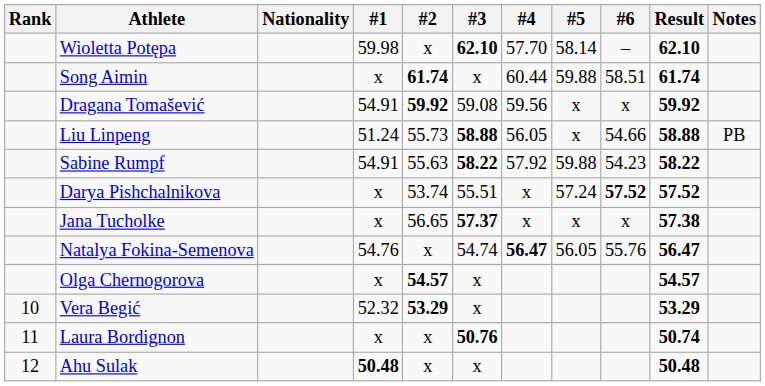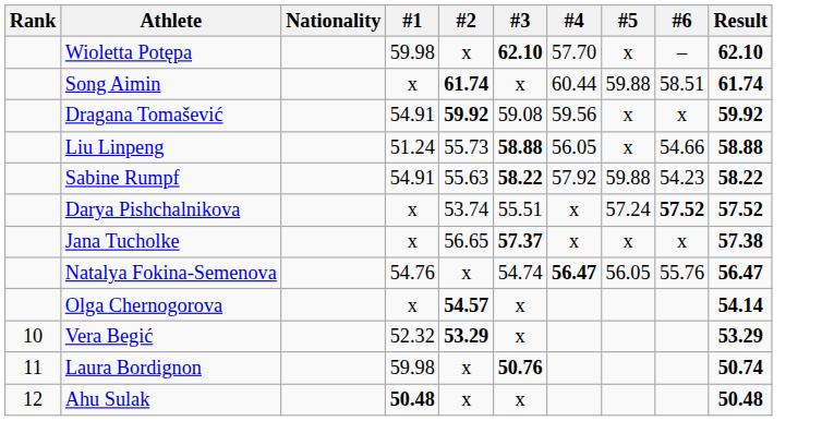 <table class="wikitable sortable" style="text-align:center">
 <tr>
 <th>Rank</th>
 <th>Athlete</th>
 <th>Nationality</th>
 <th>#1</th>
 <th>#2</th>
 <th>#3</th>
 <th>#4</th>
 <th>#5</th>
 <th>#6</th>
 <th>Result</th>
-<th>Notes</th>
 </tr>
 <tr>
 <td></td>
 <td align="left"><a href='#'>Wioletta Potępa</a></td>
 <td align=left></td>
 <td>59.98</td>
 <td>x</td>
 <td><strong>62.10</strong></td>
 <td>57.70</td>
-<td>58.14</td>
+<td>x</td>
 <td>–</td>
 <td><strong>62.10</strong></td>
-<td></td>
 </tr>
 <tr>
 <td></td>
 <td align="left"><a href='#'>Song Aimin</a></td>
 <td align=left></td>
 <td>x</td>
 <td><strong>61.74</strong></td>
 <td>x</td>
 <td>60.44</td>
 <td>59.88</td>
 <td>58.51</td>
 <td><strong>61.74</strong></td>
-<td></td>
 </tr>
 <tr>
 <td></td>
 <td align="left"><a href='#'>Dragana Tomašević</a></td>
 <td align=left></td>
 <td>54.91</td>
 <td><strong>59.92</strong></td>
 <td>59.08</td>
 <td>59.56</td>
 <td>x</td>
 <td>x</td>
 <td><strong>59.92</strong></td>
-<td></td>
 </tr>
 <tr>
 <td></td>
 <td align="left"><a href='#'>Liu Linpeng</a></td>
 <td align=left></td>
 <td>51.24</td>
 <td>55.73</td>
 <td><strong>58.88</strong></td>
 <td>56.05</td>
 <td>x</td>
 <td>54.66</td>
 <td><strong>58.88</strong></td>
-<td>PB</td>
 </tr>
 <tr>
 <td></td>
 <td align="left"><a href='#'>Sabine Rumpf</a></td>
 <td align=left></td>
 <td>54.91</td>
 <td>55.63</td>
 <td><strong>58.22</strong></td>
 <td>57.92</td>
 <td>59.88</td>
 <td>54.23</td>
 <td><strong>58.22</strong></td>
-<td></td>
 </tr>
 <tr>
 <td></td>
 <td align="left"><a href='#'>Darya Pishchalnikova</a></td>
 <td align=left></td>
 <td>x</td>
 <td>53.74</td>
 <td>55.51</td>
 <td>x</td>
 <td>57.24</td>
 <td><strong>57.52</strong></td>
 <td><strong>57.52</strong></td>
-<td></td>
 </tr>
 <tr>
 <td></td>
 <td align="left"><a href='#'>Jana Tucholke</a></td>
 <td align=left></td>
 <td>x</td>
 <td>56.65</td>
 <td><strong>57.37</strong></td>
 <td>x</td>
 <td>x</td>
 <td>x</td>
 <td><strong>57.38</strong></td>
-<td></td>
 </tr>
 <tr>
 <td></td>
 <td align="left"><a href='#'>Natalya Fokina-Semenova</a></td>
 <td align=left></td>
 <td>54.76</td>
 <td>x</td>
 <td>54.74</td>
 <td><strong>56.47</strong></td>
 <td>56.05</td>
 <td>55.76</td>
 <td><strong>56.47</strong></td>
-<td></td>
 </tr>
 <tr>
 <td></td>
 <td align="left"><a href='#'>Olga Chernogorova</a></td>
 <td align=left></td>
 <td>x</td>
 <td><strong>54.57</strong></td>
 <td>x</td>
 <td></td>
 <td></td>
 <td></td>
-<td><strong>54.57</strong></td>
-<td></td>
+<td><strong>54.14</strong></td>
 </tr>
 <tr>
 <td>10</td>
 <td align="left"><a href='#'>Vera Begić</a></td>
 <td align=left></td>
 <td>52.32</td>
 <td><strong>53.29</strong></td>
 <td>x</td>
 <td></td>
 <td></td>
 <td></td>
 <td><strong>53.29</strong></td>
-<td></td>
 </tr>
 <tr>
 <td>11</td>
 <td align="left"><a href='#'>Laura Bordignon</a></td>
 <td align=left></td>
-<td>x</td>
+<td>59.98</td>
 <td>x</td>
 <td><strong>50.76</strong></td>
 <td></td>
 <td></td>
 <td></td>
 <td><strong>50.74</strong></td>
-<td></td>
 </tr>
 <tr>
 <td>12</td>
 <td align="left"><a href='#'>Ahu Sulak</a></td>
 <td align=left></td>
 <td><strong>50.48</strong></td>
 <td>x</td>
 <td>x</td>
 <td></td>
 <td></td>
 <td></td>
 <td><strong>50.48</strong></td>
-<td></td>
 </tr>
 </table>
